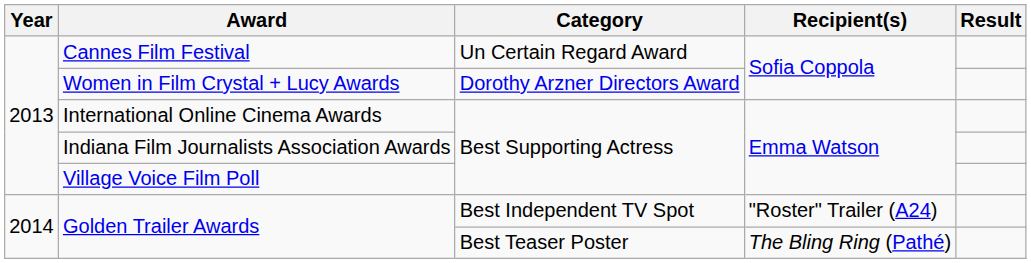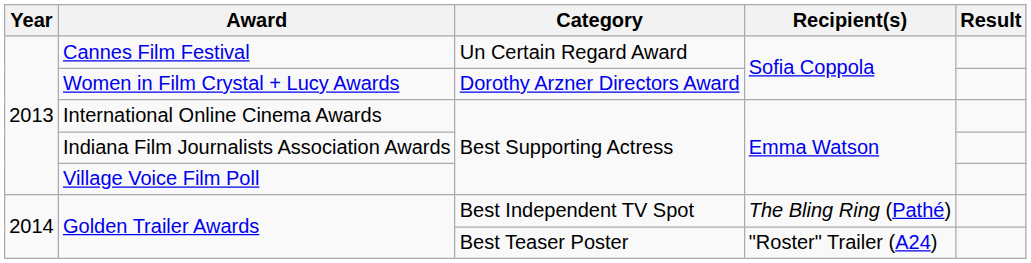 <table class="wikitable">
 <tr>
 <th>Year</th>
 <th>Award</th>
 <th>Category</th>
 <th>Recipient(s)</th>
 <th>Result</th>
 </tr>
 <tr>
 <td rowspan="5">2013</td>
 <td><a href='#'>Cannes Film Festival</a></td>
 <td>Un Certain Regard Award</td>
 <td rowspan="2"><a href='#'>Sofia Coppola</a></td>
 <td></td>
 </tr>
 <tr>
 <td><a href='#'>Women in Film Crystal + Lucy Awards</a></td>
 <td><a href='#'>Dorothy Arzner Directors Award</a></td>
 <td></td>
 </tr>
 <tr>
 <td>International Online Cinema Awards</td>
 <td rowspan="3">Best Supporting Actress</td>
 <td rowspan="3"><a href='#'>Emma Watson</a></td>
 <td></td>
 </tr>
 <tr>
 <td>Indiana Film Journalists Association Awards</td>
 <td></td>
 </tr>
 <tr>
 <td><a href='#'>Village Voice Film Poll</a></td>
 <td></td>
 </tr>
 <tr>
 <td rowspan="2">2014</td>
 <td rowspan="2"><a href='#'>Golden Trailer Awards</a></td>
 <td>Best Independent TV Spot</td>
-<td>"Roster" Trailer (<a href='#'>A24</a>)</td>
+<td><em>The Bling Ring</em> (<a href='#'>Pathé</a>)</td>
 <td></td>
 </tr>
 <tr>
 <td>Best Teaser Poster</td>
-<td><em>The Bling Ring</em> (<a href='#'>Pathé</a>)</td>
+<td>"Roster" Trailer (<a href='#'>A24</a>)</td>
 <td></td>
 </tr>
 </table>
